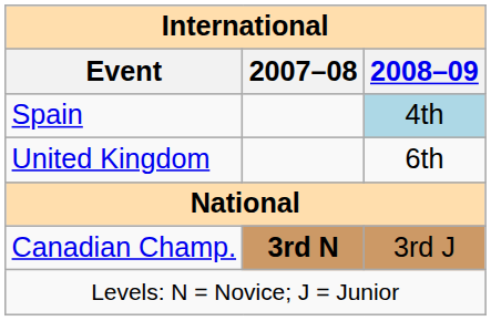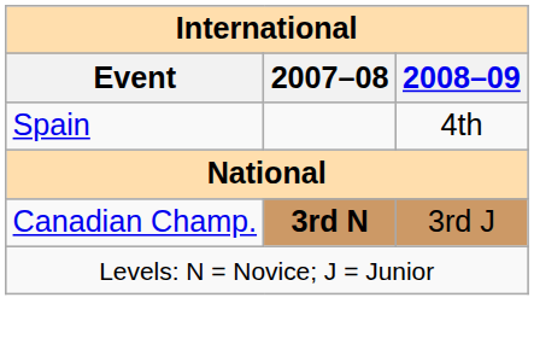 <table class="wikitable" style="text-align:center">
 <tr>
 <th style="background-color: #ffdead; " colspan=3 align=center>International</th>
 </tr>
 <tr>
 <th>Event</th>
 <th>2007–08</th>
 <th><a href='#'>2008–09</a></th>
 </tr>
 <tr>
 <td align=left> <a href='#'>Spain</a></td>
 <td></td>
-<td style="background: lightblue;">4th</td>
-</tr>
-<tr>
-<td align=left> <a href='#'>United Kingdom</a></td>
-<td></td>
-<td>6th</td>
+<td>4th</td>
 </tr>
 <tr>
 <th style="background-color: #ffdead; " colspan=3 align=center>National</th>
 </tr>
 <tr>
 <td align=left><a href='#'>Canadian Champ.</a></td>
 <td bgcolor=cc9966><strong>3rd N</strong></td>
 <td bgcolor=cc9966>3rd J</td>
 </tr>
 <tr>
 <td colspan=3 align=center><small> Levels: N = Novice; J = Junior </small></td>
 </tr>
 </table>
